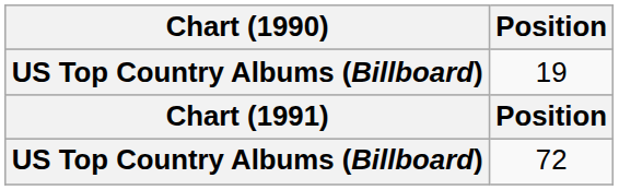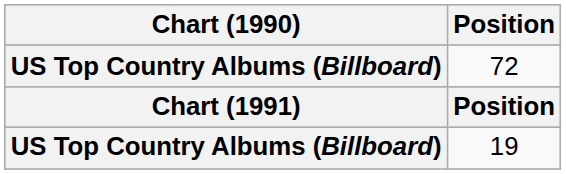 <table class="wikitable plainrowheaders" style="text-align:center">
 <tr>
 <th scope="col">Chart (1990)</th>
 <th scope="col">Position</th>
 </tr>
 <tr>
 <th scope="row">US Top Country Albums (<em>Billboard</em>)</th>
-<td>19</td>
+<td>72</td>
 </tr>
 <tr>
 <th scope="col">Chart (1991)</th>
 <th scope="col">Position</th>
 </tr>
 <tr>
 <th scope="row">US Top Country Albums (<em>Billboard</em>)</th>
-<td>72</td>
+<td>19</td>
 </tr>
 </table>
